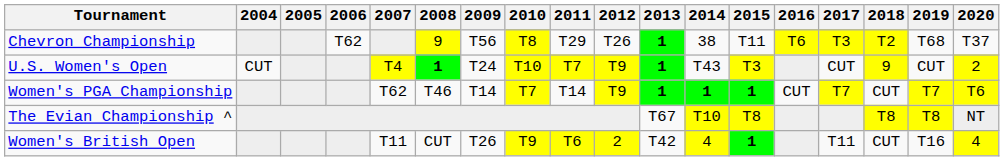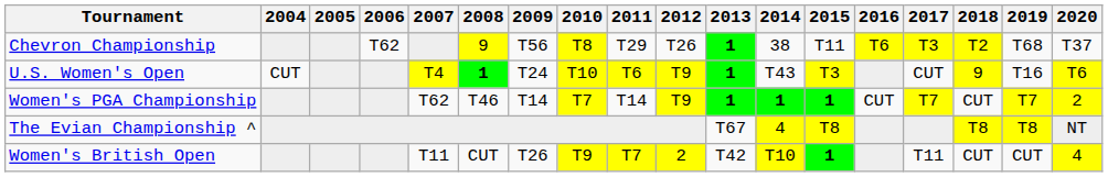 <table class="wikitable" style="font-size:95%;text-align:center;">
 <tr>
 <th>Tournament</th>
 <th>2004</th>
 <th>2005</th>
 <th>2006</th>
 <th>2007</th>
 <th>2008</th>
 <th>2009</th>
 <th>2010</th>
 <th>2011</th>
 <th>2012</th>
 <th>2013</th>
 <th>2014</th>
 <th>2015</th>
 <th>2016</th>
 <th>2017</th>
 <th>2018</th>
 <th>2019</th>
 <th>2020</th>
 </tr>
 <tr>
 <td align=left><a href='#'>Chevron Championship</a></td>
 <td style="background:#eeeeee;"></td>
 <td style="background:#eeeeee;"></td>
 <td>T62</td>
 <td style="background:#eeeeee;"></td>
 <td style="background:yellow;">9</td>
 <td>T56</td>
 <td style="background:yellow;">T8</td>
 <td>T29</td>
 <td>T26</td>
 <td style="background:lime;"><strong>1</strong></td>
 <td>38</td>
 <td>T11</td>
 <td style="background:yellow;">T6</td>
 <td style="background:yellow;">T3</td>
 <td style="background:yellow;">T2</td>
 <td>T68</td>
 <td>T37</td>
 </tr>
 <tr>
 <td align=left><a href='#'>U.S. Women's Open</a></td>
 <td>CUT</td>
 <td style="background:#eeeeee;"></td>
 <td style="background:#eeeeee;"></td>
 <td style="background:yellow;">T4</td>
 <td style="background:lime;"><strong>1</strong></td>
 <td>T24</td>
 <td style="background:yellow;">T10</td>
-<td style="background:yellow;">T7</td>
+<td style="background:yellow;">T6</td>
 <td style="background:yellow;">T9</td>
 <td style="background:lime;"><strong>1</strong></td>
 <td>T43</td>
 <td style="background:yellow;">T3</td>
 <td style="background:#eeeeee;"></td>
 <td>CUT</td>
 <td style="background:yellow;">9</td>
-<td>CUT</td>
-<td style="background:yellow;">2</td>
+<td>T16</td>
+<td style="background:yellow;">T6</td>
 </tr>
 <tr>
 <td align=left><a href='#'>Women's PGA Championship</a></td>
 <td style="background:#eeeeee;"></td>
 <td style="background:#eeeeee;"></td>
 <td style="background:#eeeeee;"></td>
 <td>T62</td>
 <td>T46</td>
 <td>T14</td>
 <td style="background:yellow;">T7</td>
 <td>T14</td>
 <td style="background:yellow;">T9</td>
 <td style="background:lime;"><strong>1</strong></td>
 <td style="background:lime;"><strong>1</strong></td>
 <td style="background:lime;"><strong>1</strong></td>
 <td>CUT</td>
 <td style="background:yellow;">T7</td>
 <td>CUT</td>
 <td style="background:yellow;">T7</td>
-<td style="background:yellow;">T6</td>
+<td style="background:yellow;">2</td>
 </tr>
 <tr>
 <td align=left><a href='#'>The Evian Championship</a> ^</td>
 <td style="background:#eeeeee;" colspan=9></td>
 <td>T67</td>
-<td style="background:yellow;">T10</td>
+<td style="background:yellow;">4</td>
 <td style="background:yellow;">T8</td>
 <td style="background:#eeeeee;"></td>
 <td style="background:#eeeeee;"></td>
 <td style="background:yellow;">T8</td>
 <td style="background:yellow;">T8</td>
 <td style="background:#eeeeee;">NT</td>
 </tr>
 <tr>
 <td align=left><a href='#'>Women's British Open</a></td>
 <td style="background:#eeeeee;"></td>
 <td style="background:#eeeeee;"></td>
 <td style="background:#eeeeee;"></td>
 <td>T11</td>
 <td>CUT</td>
 <td>T26</td>
 <td style="background:yellow;">T9</td>
-<td style="background:yellow;">T6</td>
+<td style="background:yellow;">T7</td>
 <td style="background:yellow;">2</td>
 <td>T42</td>
-<td style="background:yellow;">4</td>
+<td style="background:yellow;">T10</td>
 <td style="background:lime;"><strong>1</strong></td>
 <td style="background:#eeeeee;"></td>
 <td>T11</td>
 <td>CUT</td>
-<td>T16</td>
+<td>CUT</td>
 <td style="background:yellow;">4</td>
 </tr>
 </table>
